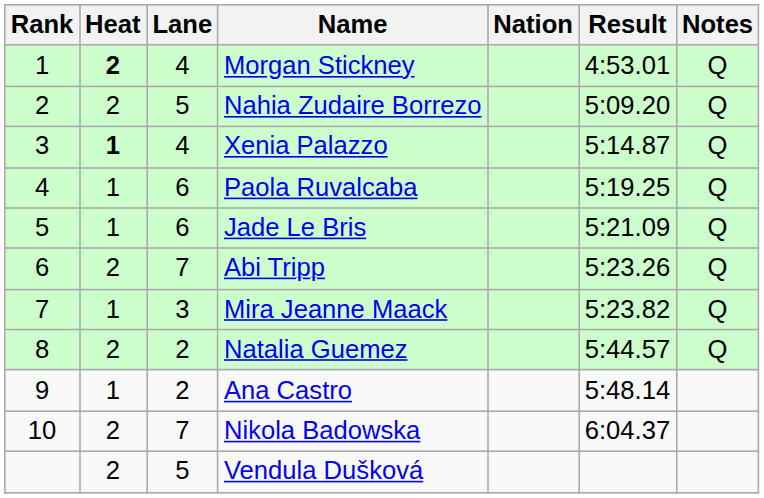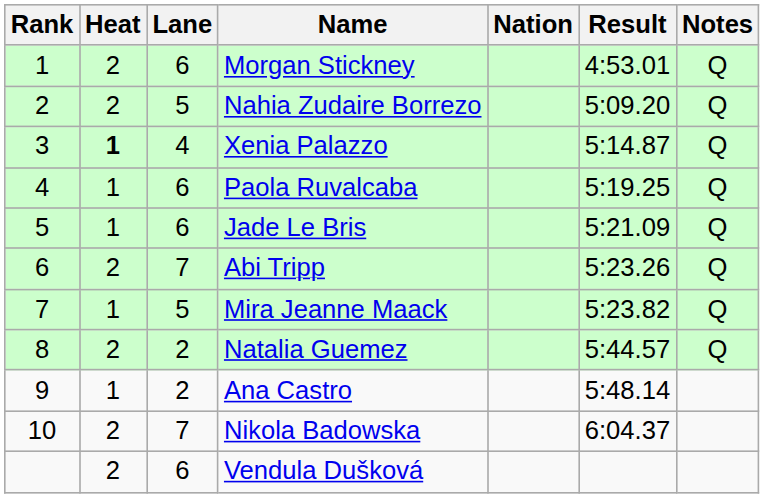 <table class="wikitable sortable" style="text-align:center">
 <tr>
 <th>Rank</th>
 <th>Heat</th>
 <th>Lane</th>
 <th>Name</th>
 <th>Nation</th>
 <th>Result</th>
 <th>Notes</th>
 </tr>
 <tr bgcolor=ccffcc>
 <td>1</td>
-<td><strong>2</strong></td>
-<td>4</td>
+<td>2</td>
+<td>6</td>
 <td align=left><a href='#'>Morgan Stickney</a></td>
 <td align=left></td>
 <td>4:53.01</td>
 <td>Q</td>
 </tr>
 <tr bgcolor=ccffcc>
 <td>2</td>
 <td>2</td>
 <td>5</td>
 <td align=left><a href='#'>Nahia Zudaire Borrezo</a></td>
 <td align=left></td>
 <td>5:09.20</td>
 <td>Q</td>
 </tr>
 <tr bgcolor=ccffcc>
 <td>3</td>
 <td><strong>1</strong></td>
 <td>4</td>
 <td align=left><a href='#'>Xenia Palazzo</a></td>
 <td align=left></td>
 <td>5:14.87</td>
 <td>Q</td>
 </tr>
 <tr bgcolor=ccffcc>
 <td>4</td>
 <td>1</td>
 <td>6</td>
 <td align=left><a href='#'>Paola Ruvalcaba</a></td>
 <td align=left></td>
 <td>5:19.25</td>
 <td>Q</td>
 </tr>
 <tr bgcolor=ccffcc>
 <td>5</td>
 <td>1</td>
 <td>6</td>
 <td align=left><a href='#'>Jade Le Bris</a></td>
 <td align=left></td>
 <td>5:21.09</td>
 <td>Q</td>
 </tr>
 <tr bgcolor=ccffcc>
 <td>6</td>
 <td>2</td>
 <td>7</td>
 <td align=left><a href='#'>Abi Tripp</a></td>
 <td align=left></td>
 <td>5:23.26</td>
 <td>Q</td>
 </tr>
 <tr bgcolor=ccffcc>
 <td>7</td>
 <td>1</td>
-<td>3</td>
+<td>5</td>
 <td align=left><a href='#'>Mira Jeanne Maack</a></td>
 <td align=left></td>
 <td>5:23.82</td>
 <td>Q</td>
 </tr>
 <tr bgcolor=ccffcc>
 <td>8</td>
 <td>2</td>
 <td>2</td>
 <td align=left><a href='#'>Natalia Guemez</a></td>
 <td align=left></td>
 <td>5:44.57</td>
 <td>Q</td>
 </tr>
 <tr>
 <td>9</td>
 <td>1</td>
 <td>2</td>
 <td align=left><a href='#'>Ana Castro</a></td>
 <td align=left></td>
 <td>5:48.14</td>
 <td></td>
 </tr>
 <tr>
 <td>10</td>
 <td>2</td>
 <td>7</td>
 <td align=left><a href='#'>Nikola Badowska</a></td>
 <td align=left></td>
 <td>6:04.37</td>
 <td></td>
 </tr>
 <tr>
 <td></td>
 <td>2</td>
-<td>5</td>
+<td>6</td>
 <td align=left><a href='#'>Vendula Dušková</a></td>
 <td align=left></td>
 <td data-sort-value=9:99.99></td>
 <td></td>
 </tr>
 </table>
